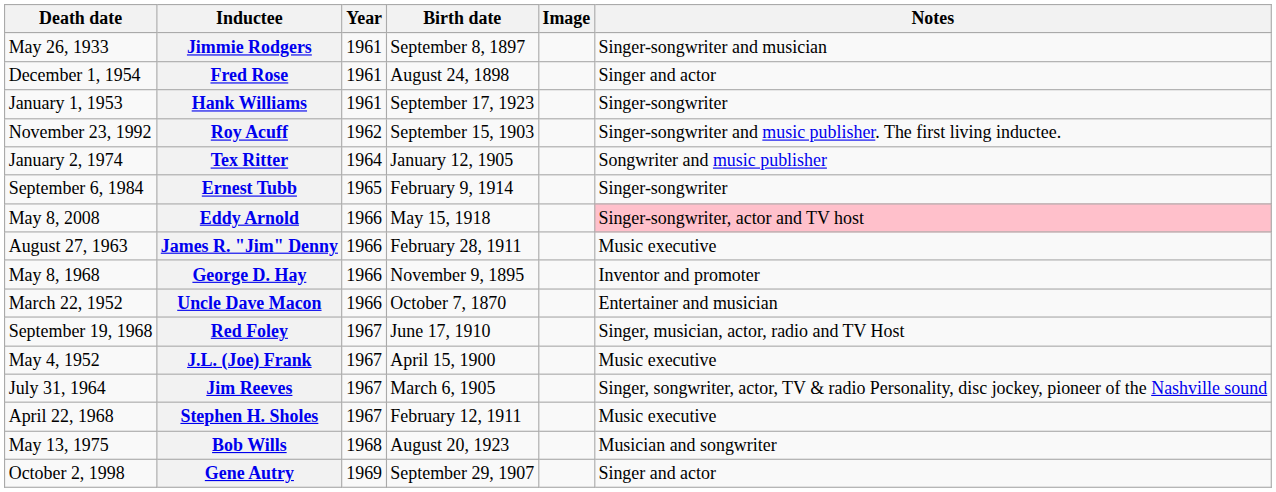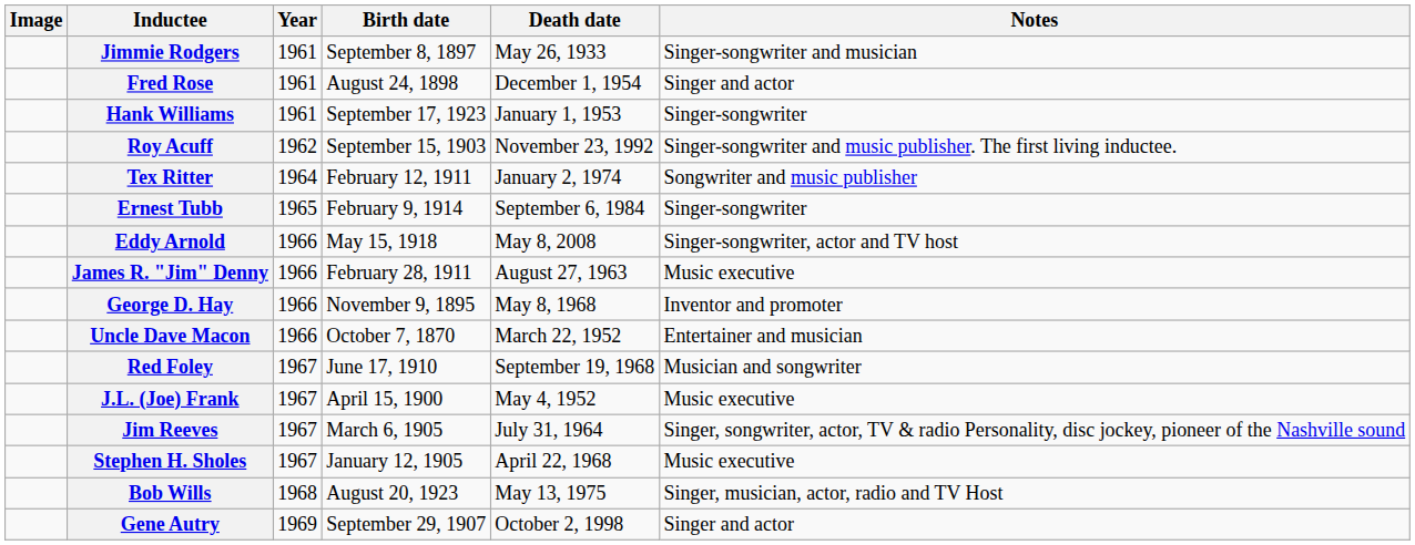 <table class="wikitable">
 <tr>
-<th>Death date</th>
+<th>Image</th>
 <th>Inductee</th>
 <th>Year</th>
 <th>Birth date</th>
-<th>Image</th>
+<th>Death date</th>
 <th>Notes</th>
 </tr>
 <tr>
-<td>May 26, 1933</td>
+<td></td>
 <th><a href='#'>Jimmie Rodgers</a></th>
 <td>1961</td>
 <td>September 8, 1897</td>
-<td></td>
+<td>May 26, 1933</td>
 <td>Singer-songwriter and musician</td>
 </tr>
 <tr>
-<td>December 1, 1954</td>
+<td></td>
 <th><a href='#'>Fred Rose</a></th>
 <td>1961</td>
 <td>August 24, 1898</td>
-<td></td>
+<td>December 1, 1954</td>
 <td>Singer and actor</td>
 </tr>
 <tr>
-<td>January 1, 1953</td>
+<td></td>
 <th><a href='#'>Hank Williams</a></th>
 <td>1961</td>
 <td>September 17, 1923</td>
-<td></td>
+<td>January 1, 1953</td>
 <td>Singer-songwriter</td>
 </tr>
 <tr>
-<td>November 23, 1992</td>
+<td></td>
 <th><a href='#'>Roy Acuff</a></th>
 <td>1962</td>
 <td>September 15, 1903</td>
-<td></td>
+<td>November 23, 1992</td>
 <td>Singer-songwriter and <a href='#'>music publisher</a>. The first living inductee.</td>
 </tr>
 <tr>
-<td>January 2, 1974</td>
+<td></td>
 <th><a href='#'>Tex Ritter</a></th>
 <td>1964</td>
-<td>January 12, 1905</td>
-<td></td>
+<td>February 12, 1911</td>
+<td>January 2, 1974</td>
 <td>Songwriter and <a href='#'>music publisher</a></td>
 </tr>
 <tr>
-<td>September 6, 1984</td>
+<td></td>
 <th><a href='#'>Ernest Tubb</a></th>
 <td>1965</td>
 <td>February 9, 1914</td>
-<td></td>
+<td>September 6, 1984</td>
 <td>Singer-songwriter</td>
 </tr>
 <tr>
-<td>May 8, 2008</td>
+<td></td>
 <th><a href='#'>Eddy Arnold</a></th>
 <td>1966</td>
 <td>May 15, 1918</td>
-<td></td>
-<td style="background: pink;">Singer-songwriter, actor and TV host</td>
+<td>May 8, 2008</td>
+<td>Singer-songwriter, actor and TV host</td>
 </tr>
 <tr>
-<td>August 27, 1963</td>
+<td></td>
 <th><a href='#'>James R. "Jim" Denny</a></th>
 <td>1966</td>
 <td>February 28, 1911</td>
-<td></td>
+<td>August 27, 1963</td>
 <td>Music executive</td>
 </tr>
 <tr>
-<td>May 8, 1968</td>
+<td></td>
 <th><a href='#'>George D. Hay</a></th>
 <td>1966</td>
 <td>November 9, 1895</td>
-<td></td>
+<td>May 8, 1968</td>
 <td>Inventor and promoter</td>
 </tr>
 <tr>
-<td>March 22, 1952</td>
+<td></td>
 <th><a href='#'>Uncle Dave Macon</a></th>
 <td>1966</td>
 <td>October 7, 1870</td>
-<td></td>
+<td>March 22, 1952</td>
 <td>Entertainer and musician</td>
 </tr>
 <tr>
-<td>September 19, 1968</td>
+<td></td>
 <th><a href='#'>Red Foley</a></th>
 <td>1967</td>
 <td>June 17, 1910</td>
+<td>September 19, 1968</td>
+<td>Musician and songwriter</td>
+</tr>
+<tr>
 <td></td>
+<th><a href='#'>J.L. (Joe) Frank</a></th>
+<td>1967</td>
+<td>April 15, 1900</td>
+<td>May 4, 1952</td>
+<td>Music executive</td>
+</tr>
+<tr>
+<td></td>
+<th><a href='#'>Jim Reeves</a></th>
+<td>1967</td>
+<td>March 6, 1905</td>
+<td>July 31, 1964</td>
+<td>Singer, songwriter, actor, TV & radio Personality, disc jockey, pioneer of the <a href='#'>Nashville sound</a></td>
+</tr>
+<tr>
+<td></td>
+<th><a href='#'>Stephen H. Sholes</a></th>
+<td>1967</td>
+<td>January 12, 1905</td>
+<td>April 22, 1968</td>
+<td>Music executive</td>
+</tr>
+<tr>
+<td></td>
+<th><a href='#'>Bob Wills</a></th>
+<td>1968</td>
+<td>August 20, 1923</td>
+<td>May 13, 1975</td>
 <td>Singer, musician, actor, radio and TV Host</td>
 </tr>
 <tr>
-<td>May 4, 1952</td>
-<th><a href='#'>J.L. (Joe) Frank</a></th>
-<td>1967</td>
-<td>April 15, 1900</td>
 <td></td>
-<td>Music executive</td>
-</tr>
-<tr>
-<td>July 31, 1964</td>
-<th><a href='#'>Jim Reeves</a></th>
-<td>1967</td>
-<td>March 6, 1905</td>
-<td></td>
-<td>Singer, songwriter, actor, TV & radio Personality, disc jockey, pioneer of the <a href='#'>Nashville sound</a></td>
-</tr>
-<tr>
-<td>April 22, 1968</td>
-<th><a href='#'>Stephen H. Sholes</a></th>
-<td>1967</td>
-<td>February 12, 1911</td>
-<td></td>
-<td>Music executive</td>
-</tr>
-<tr>
-<td>May 13, 1975</td>
-<th><a href='#'>Bob Wills</a></th>
-<td>1968</td>
-<td>August 20, 1923</td>
-<td></td>
-<td>Musician and songwriter</td>
-</tr>
-<tr>
-<td>October 2, 1998</td>
 <th><a href='#'>Gene Autry</a></th>
 <td>1969</td>
 <td>September 29, 1907</td>
-<td></td>
+<td>October 2, 1998</td>
 <td>Singer and actor</td>
 </tr>
 </table>
